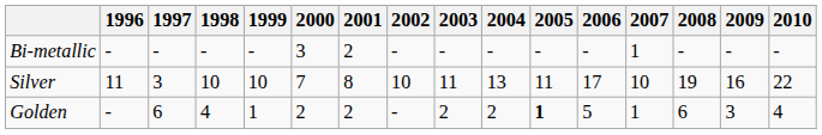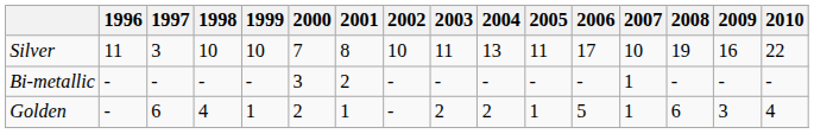 <table class="wikitable" border="1">
 <tr>
 <th></th>
 <th>1996</th>
 <th>1997</th>
 <th>1998</th>
 <th>1999</th>
 <th>2000</th>
 <th>2001</th>
 <th>2002</th>
 <th>2003</th>
 <th>2004</th>
 <th>2005</th>
 <th>2006</th>
 <th>2007</th>
 <th>2008</th>
 <th>2009</th>
 <th>2010</th>
 </tr>
 <tr>
+<td><em>Silver</em></td>
+<td>11</td>
+<td>3</td>
+<td>10</td>
+<td>10</td>
+<td>7</td>
+<td>8</td>
+<td>10</td>
+<td>11</td>
+<td>13</td>
+<td>11</td>
+<td>17</td>
+<td>10</td>
+<td>19</td>
+<td>16</td>
+<td>22</td>
+</tr>
+<tr>
 <td><em>Bi-metallic</em></td>
 <td>-</td>
 <td>-</td>
 <td>-</td>
 <td>-</td>
 <td>3</td>
 <td>2</td>
 <td>-</td>
 <td>-</td>
 <td>-</td>
 <td>-</td>
 <td>-</td>
 <td>1</td>
 <td>-</td>
 <td>-</td>
 <td>-</td>
 </tr>
 <tr>
-<td><em>Silver</em></td>
-<td>11</td>
-<td>3</td>
-<td>10</td>
-<td>10</td>
-<td>7</td>
-<td>8</td>
-<td>10</td>
-<td>11</td>
-<td>13</td>
-<td>11</td>
-<td>17</td>
-<td>10</td>
-<td>19</td>
-<td>16</td>
-<td>22</td>
-</tr>
-<tr>
 <td><em>Golden</em></td>
 <td>-</td>
 <td>6</td>
 <td>4</td>
 <td>1</td>
 <td>2</td>
-<td>2</td>
+<td>1</td>
 <td>-</td>
 <td>2</td>
 <td>2</td>
-<td><strong>1</strong></td>
+<td>1</td>
 <td>5</td>
 <td>1</td>
 <td>6</td>
 <td>3</td>
 <td>4</td>
 </tr>
 <tr>
 </tr>
 </table>
